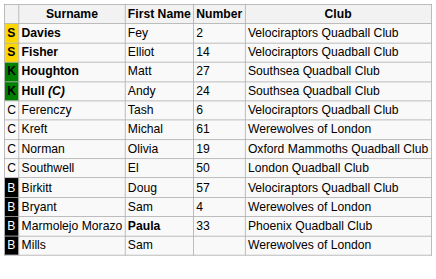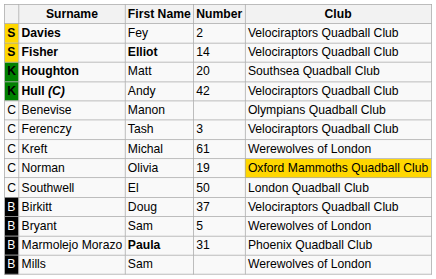 <table class="wikitable sortable mw-collapsible mw-collapsed">
 <tr>
 <th></th>
 <th>Surname</th>
 <th>First Name</th>
 <th>Number</th>
 <th>Club</th>
 </tr>
 <tr>
 <td style="background: gold;"><strong>S</strong></td>
 <td><strong>Davies</strong></td>
 <td>Fey</td>
 <td>2</td>
 <td>Velociraptors Quadball Club</td>
 </tr>
 <tr>
 <td style="background: gold;"><strong>S</strong></td>
 <td><strong>Fisher</strong></td>
-<td>Elliot</td>
+<td><strong>Elliot</strong></td>
 <td>14</td>
 <td>Velociraptors Quadball Club</td>
 </tr>
 <tr>
 <td style="background: green;"><strong>K</strong></td>
 <td><strong>Houghton</strong></td>
 <td>Matt</td>
-<td>27</td>
+<td>20</td>
 <td>Southsea Quadball Club</td>
 </tr>
 <tr>
 <td style="background: green;"><strong>K</strong></td>
 <td><strong>Hull <em>(C)<strong><em></td>
 <td>Andy</td>
-<td>24</td>
-<td>Southsea Quadball Club</td>
+<td>42</td>
+<td>Velociraptors Quadball Club</td>
+</tr>
+<tr>
+<td></strong>C<strong></td>
+<td></strong>Benevise<strong></td>
+<td>Manon</td>
+<td></td>
+<td>Olympians Quadball Club</td>
 </tr>
 <tr>
 <td></strong>C<strong></td>
 <td></strong>Ferenczy<strong></td>
 <td>Tash</td>
-<td>6</td>
+<td>3</td>
 <td>Velociraptors Quadball Club</td>
 </tr>
 <tr>
 <td></strong>C<strong></td>
 <td></strong>Kreft<strong></td>
 <td>Michal</td>
 <td>61</td>
 <td>Werewolves of London</td>
 </tr>
 <tr>
 <td></strong>C<strong></td>
 <td></strong>Norman<strong></td>
 <td>Olivia</td>
 <td>19</td>
-<td>Oxford Mammoths Quadball Club</td>
+<td style="background: gold;">Oxford Mammoths Quadball Club</td>
 </tr>
 <tr>
 <td></strong>C<strong></td>
 <td></strong>Southwell<strong></td>
 <td>El</td>
 <td>50</td>
 <td>London Quadball Club</td>
 </tr>
 <tr>
 <td style="background: black; color:white;"></strong>B<strong></td>
 <td></strong>Birkitt<strong></td>
 <td>Doug</td>
-<td>57</td>
+<td>37</td>
 <td>Velociraptors Quadball Club</td>
 </tr>
 <tr>
 <td style="background: black; color:white;"></strong>B<strong></td>
 <td></strong>Bryant<strong></td>
 <td>Sam</td>
-<td>4</td>
+<td>5</td>
 <td>Werewolves of London</td>
 </tr>
 <tr>
 <td style="background: black; color:white;"></strong>B<strong></td>
 <td></strong>Marmolejo Morazo<strong></td>
 <td><strong>Paula</strong></td>
-<td>33</td>
+<td>31</td>
 <td>Phoenix Quadball Club</td>
 </tr>
 <tr>
 <td style="background: black; color:white;"></strong>B<strong></td>
 <td></strong>Mills<strong></td>
 <td>Sam</td>
 <td></td>
 <td>Werewolves of London</td>
 </tr>
 </table>
